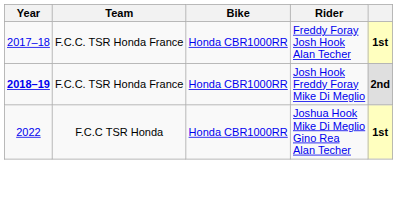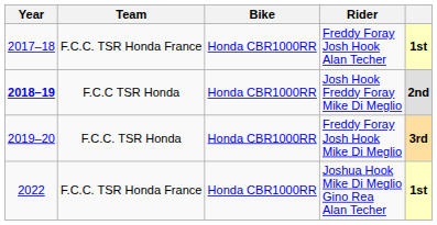 <table class="wikitable" style="text-align:center; font-size:85%">
 <tr>
 <th valign="middle">Year</th>
 <th valign="middle">Team</th>
 <th valign="middle">Bike</th>
 <th valign="middle">Rider</th>
 <th valign="middle"></th>
 </tr>
 <tr>
 <td><a href='#'>2017–18</a></td>
 <td> F.C.C. TSR Honda France</td>
 <td><a href='#'>Honda CBR1000RR</a></td>
 <td align=left> <a href='#'>Freddy Foray</a> <br> <a href='#'>Josh Hook</a><br> <a href='#'>Alan Techer</a></td>
 <th style="background:#ffffbf;"><strong>1st</strong></th>
 </tr>
 <tr>
 <td><strong><a href='#'>2018–19</a></strong></td>
-<td> F.C.C. TSR Honda France</td>
+<td> F.C.C TSR Honda</td>
 <td><a href='#'>Honda CBR1000RR</a></td>
 <td align=left> <a href='#'>Josh Hook</a> <br> <a href='#'>Freddy Foray</a><br> <a href='#'>Mike Di Meglio</a></td>
 <th style="background:#dfdfdf;"><strong>2nd</strong></th>
 </tr>
 <tr>
+<td><a href='#'>2019–20</a></td>
+<td> F.C.C. TSR Honda</td>
+<td><a href='#'>Honda CBR1000RR</a></td>
+<td align=left> <a href='#'>Freddy Foray</a> <br> <a href='#'>Josh Hook</a><br> <a href='#'>Mike Di Meglio</a></td>
+<th style="background:#ffdf9f;"><strong>3rd</strong></th>
+</tr>
+<tr>
 <td><a href='#'>2022</a></td>
-<td> F.C.C TSR Honda</td>
+<td> F.C.C. TSR Honda France</td>
 <td><a href='#'>Honda CBR1000RR</a></td>
 <td align=left> <a href='#'>Joshua Hook</a> <br> <a href='#'>Mike Di Meglio</a><br> <a href='#'>Gino Rea</a><br> <a href='#'>Alan Techer</a></td>
 <th style="background:#ffffbf;"><strong>1st</strong></th>
 </tr>
 </table>
